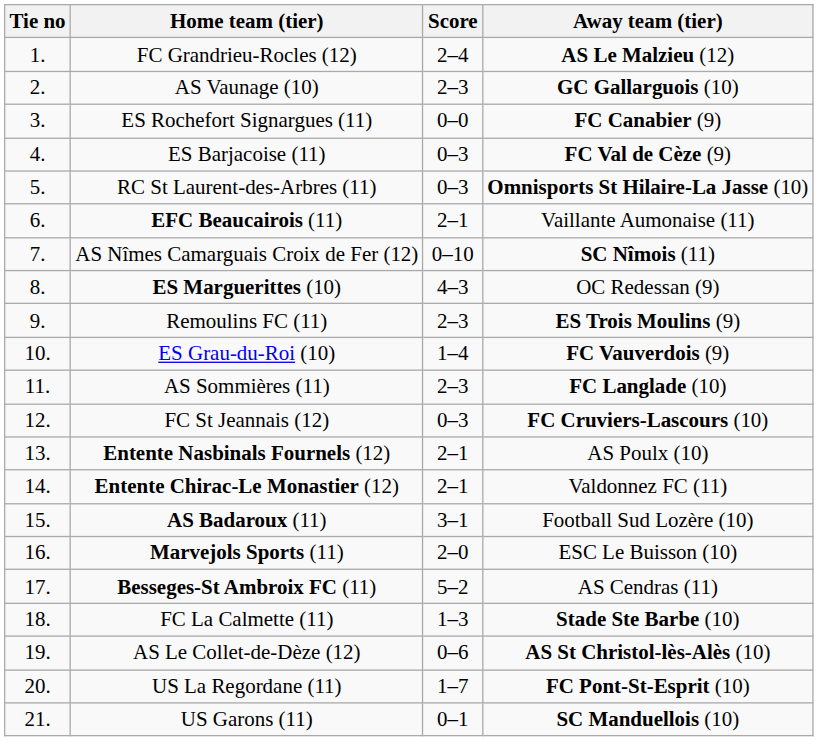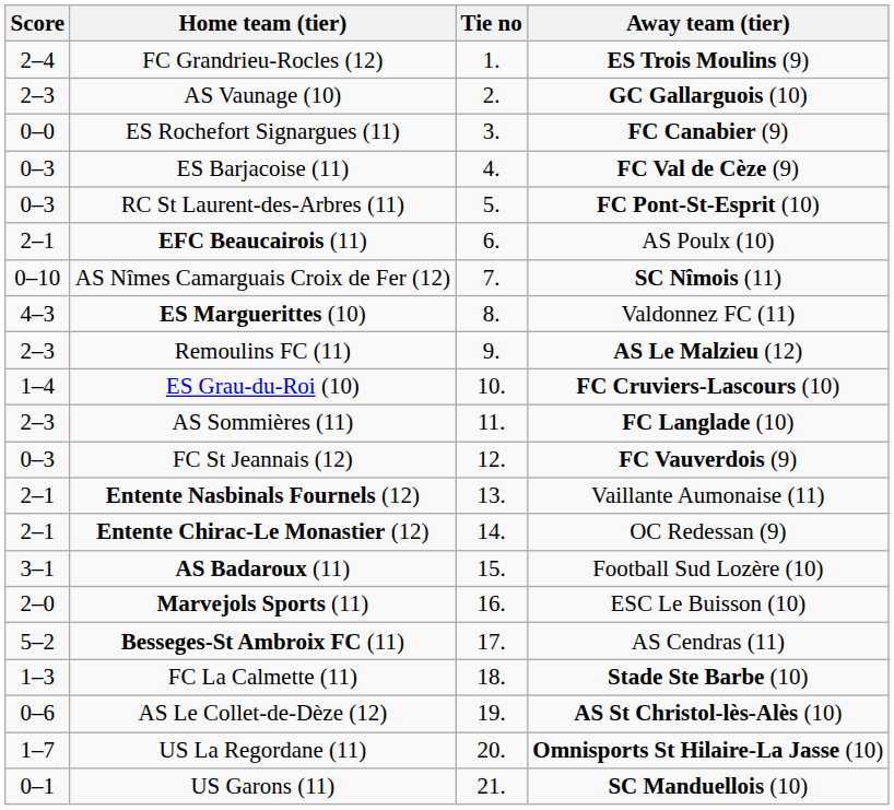 <table class="wikitable" style="text-align: center">
 <tr>
+<th>Score</th>
+<th>Home team (tier)</th>
 <th>Tie no</th>
-<th>Home team (tier)</th>
-<th>Score</th>
 <th>Away team (tier)</th>
 </tr>
 <tr>
+<td>2–4 </td>
+<td>FC Grandrieu-Rocles (12)</td>
 <td>1.</td>
-<td>FC Grandrieu-Rocles (12)</td>
-<td>2–4 </td>
+<td><strong>ES Trois Moulins</strong> (9)</td>
+</tr>
+<tr>
+<td>2–3</td>
+<td>AS Vaunage (10)</td>
+<td>2.</td>
+<td><strong>GC Gallarguois</strong> (10)</td>
+</tr>
+<tr>
+<td>0–0 </td>
+<td>ES Rochefort Signargues (11)</td>
+<td>3.</td>
+<td><strong>FC Canabier</strong> (9)</td>
+</tr>
+<tr>
+<td>0–3</td>
+<td>ES Barjacoise (11)</td>
+<td>4.</td>
+<td><strong>FC Val de Cèze</strong> (9)</td>
+</tr>
+<tr>
+<td>0–3</td>
+<td>RC St Laurent-des-Arbres (11)</td>
+<td>5.</td>
+<td><strong>FC Pont-St-Esprit</strong> (10)</td>
+</tr>
+<tr>
+<td>2–1</td>
+<td><strong>EFC Beaucairois</strong> (11)</td>
+<td>6.</td>
+<td>AS Poulx (10)</td>
+</tr>
+<tr>
+<td>0–10</td>
+<td>AS Nîmes Camarguais Croix de Fer (12)</td>
+<td>7.</td>
+<td><strong>SC Nîmois</strong> (11)</td>
+</tr>
+<tr>
+<td>4–3</td>
+<td><strong>ES Marguerittes</strong> (10)</td>
+<td>8.</td>
+<td>Valdonnez FC (11)</td>
+</tr>
+<tr>
+<td>2–3</td>
+<td>Remoulins FC (11)</td>
+<td>9.</td>
 <td><strong>AS Le Malzieu</strong> (12)</td>
 </tr>
 <tr>
-<td>2.</td>
-<td>AS Vaunage (10)</td>
-<td>2–3</td>
-<td><strong>GC Gallarguois</strong> (10)</td>
+<td>1–4</td>
+<td><a href='#'>ES Grau-du-Roi</a> (10)</td>
+<td>10.</td>
+<td><strong>FC Cruviers-Lascours</strong> (10)</td>
 </tr>
 <tr>
-<td>3.</td>
-<td>ES Rochefort Signargues (11)</td>
-<td>0–0 </td>
-<td><strong>FC Canabier</strong> (9)</td>
+<td>2–3 </td>
+<td>AS Sommières (11)</td>
+<td>11.</td>
+<td><strong>FC Langlade</strong> (10)</td>
 </tr>
 <tr>
-<td>4.</td>
-<td>ES Barjacoise (11)</td>
 <td>0–3</td>
-<td><strong>FC Val de Cèze</strong> (9)</td>
+<td>FC St Jeannais (12)</td>
+<td>12.</td>
+<td><strong>FC Vauverdois</strong> (9)</td>
 </tr>
 <tr>
-<td>5.</td>
-<td>RC St Laurent-des-Arbres (11)</td>
-<td>0–3</td>
+<td>2–1</td>
+<td><strong>Entente Nasbinals Fournels</strong> (12)</td>
+<td>13.</td>
+<td>Vaillante Aumonaise (11)</td>
+</tr>
+<tr>
+<td>2–1 </td>
+<td><strong>Entente Chirac-Le Monastier</strong> (12)</td>
+<td>14.</td>
+<td>OC Redessan (9)</td>
+</tr>
+<tr>
+<td>3–1</td>
+<td><strong>AS Badaroux</strong> (11)</td>
+<td>15.</td>
+<td>Football Sud Lozère (10)</td>
+</tr>
+<tr>
+<td>2–0</td>
+<td><strong>Marvejols Sports</strong> (11)</td>
+<td>16.</td>
+<td>ESC Le Buisson (10)</td>
+</tr>
+<tr>
+<td>5–2</td>
+<td><strong>Besseges-St Ambroix FC</strong> (11)</td>
+<td>17.</td>
+<td>AS Cendras (11)</td>
+</tr>
+<tr>
+<td>1–3</td>
+<td>FC La Calmette (11)</td>
+<td>18.</td>
+<td><strong>Stade Ste Barbe</strong> (10)</td>
+</tr>
+<tr>
+<td>0–6</td>
+<td>AS Le Collet-de-Dèze (12)</td>
+<td>19.</td>
+<td><strong>AS St Christol-lès-Alès</strong> (10)</td>
+</tr>
+<tr>
+<td>1–7</td>
+<td>US La Regordane (11)</td>
+<td>20.</td>
 <td><strong>Omnisports St Hilaire-La Jasse</strong> (10)</td>
 </tr>
 <tr>
-<td>6.</td>
-<td><strong>EFC Beaucairois</strong> (11)</td>
-<td>2–1</td>
-<td>Vaillante Aumonaise (11)</td>
-</tr>
-<tr>
-<td>7.</td>
-<td>AS Nîmes Camarguais Croix de Fer (12)</td>
-<td>0–10</td>
-<td><strong>SC Nîmois</strong> (11)</td>
-</tr>
-<tr>
-<td>8.</td>
-<td><strong>ES Marguerittes</strong> (10)</td>
-<td>4–3</td>
-<td>OC Redessan (9)</td>
-</tr>
-<tr>
-<td>9.</td>
-<td>Remoulins FC (11)</td>
-<td>2–3</td>
-<td><strong>ES Trois Moulins</strong> (9)</td>
-</tr>
-<tr>
-<td>10.</td>
-<td><a href='#'>ES Grau-du-Roi</a> (10)</td>
-<td>1–4</td>
-<td><strong>FC Vauverdois</strong> (9)</td>
-</tr>
-<tr>
-<td>11.</td>
-<td>AS Sommières (11)</td>
-<td>2–3 </td>
-<td><strong>FC Langlade</strong> (10)</td>
-</tr>
-<tr>
-<td>12.</td>
-<td>FC St Jeannais (12)</td>
-<td>0–3</td>
-<td><strong>FC Cruviers-Lascours</strong> (10)</td>
-</tr>
-<tr>
-<td>13.</td>
-<td><strong>Entente Nasbinals Fournels</strong> (12)</td>
-<td>2–1</td>
-<td>AS Poulx (10)</td>
-</tr>
-<tr>
-<td>14.</td>
-<td><strong>Entente Chirac-Le Monastier</strong> (12)</td>
-<td>2–1 </td>
-<td>Valdonnez FC (11)</td>
-</tr>
-<tr>
-<td>15.</td>
-<td><strong>AS Badaroux</strong> (11)</td>
-<td>3–1</td>
-<td>Football Sud Lozère (10)</td>
-</tr>
-<tr>
-<td>16.</td>
-<td><strong>Marvejols Sports</strong> (11)</td>
-<td>2–0</td>
-<td>ESC Le Buisson (10)</td>
-</tr>
-<tr>
-<td>17.</td>
-<td><strong>Besseges-St Ambroix FC</strong> (11)</td>
-<td>5–2</td>
-<td>AS Cendras (11)</td>
-</tr>
-<tr>
-<td>18.</td>
-<td>FC La Calmette (11)</td>
-<td>1–3</td>
-<td><strong>Stade Ste Barbe</strong> (10)</td>
-</tr>
-<tr>
-<td>19.</td>
-<td>AS Le Collet-de-Dèze (12)</td>
-<td>0–6</td>
-<td><strong>AS St Christol-lès-Alès</strong> (10)</td>
-</tr>
-<tr>
-<td>20.</td>
-<td>US La Regordane (11)</td>
-<td>1–7</td>
-<td><strong>FC Pont-St-Esprit</strong> (10)</td>
-</tr>
-<tr>
+<td>0–1</td>
+<td>US Garons (11)</td>
 <td>21.</td>
-<td>US Garons (11)</td>
-<td>0–1</td>
 <td><strong>SC Manduellois</strong> (10)</td>
 </tr>
 </table>
